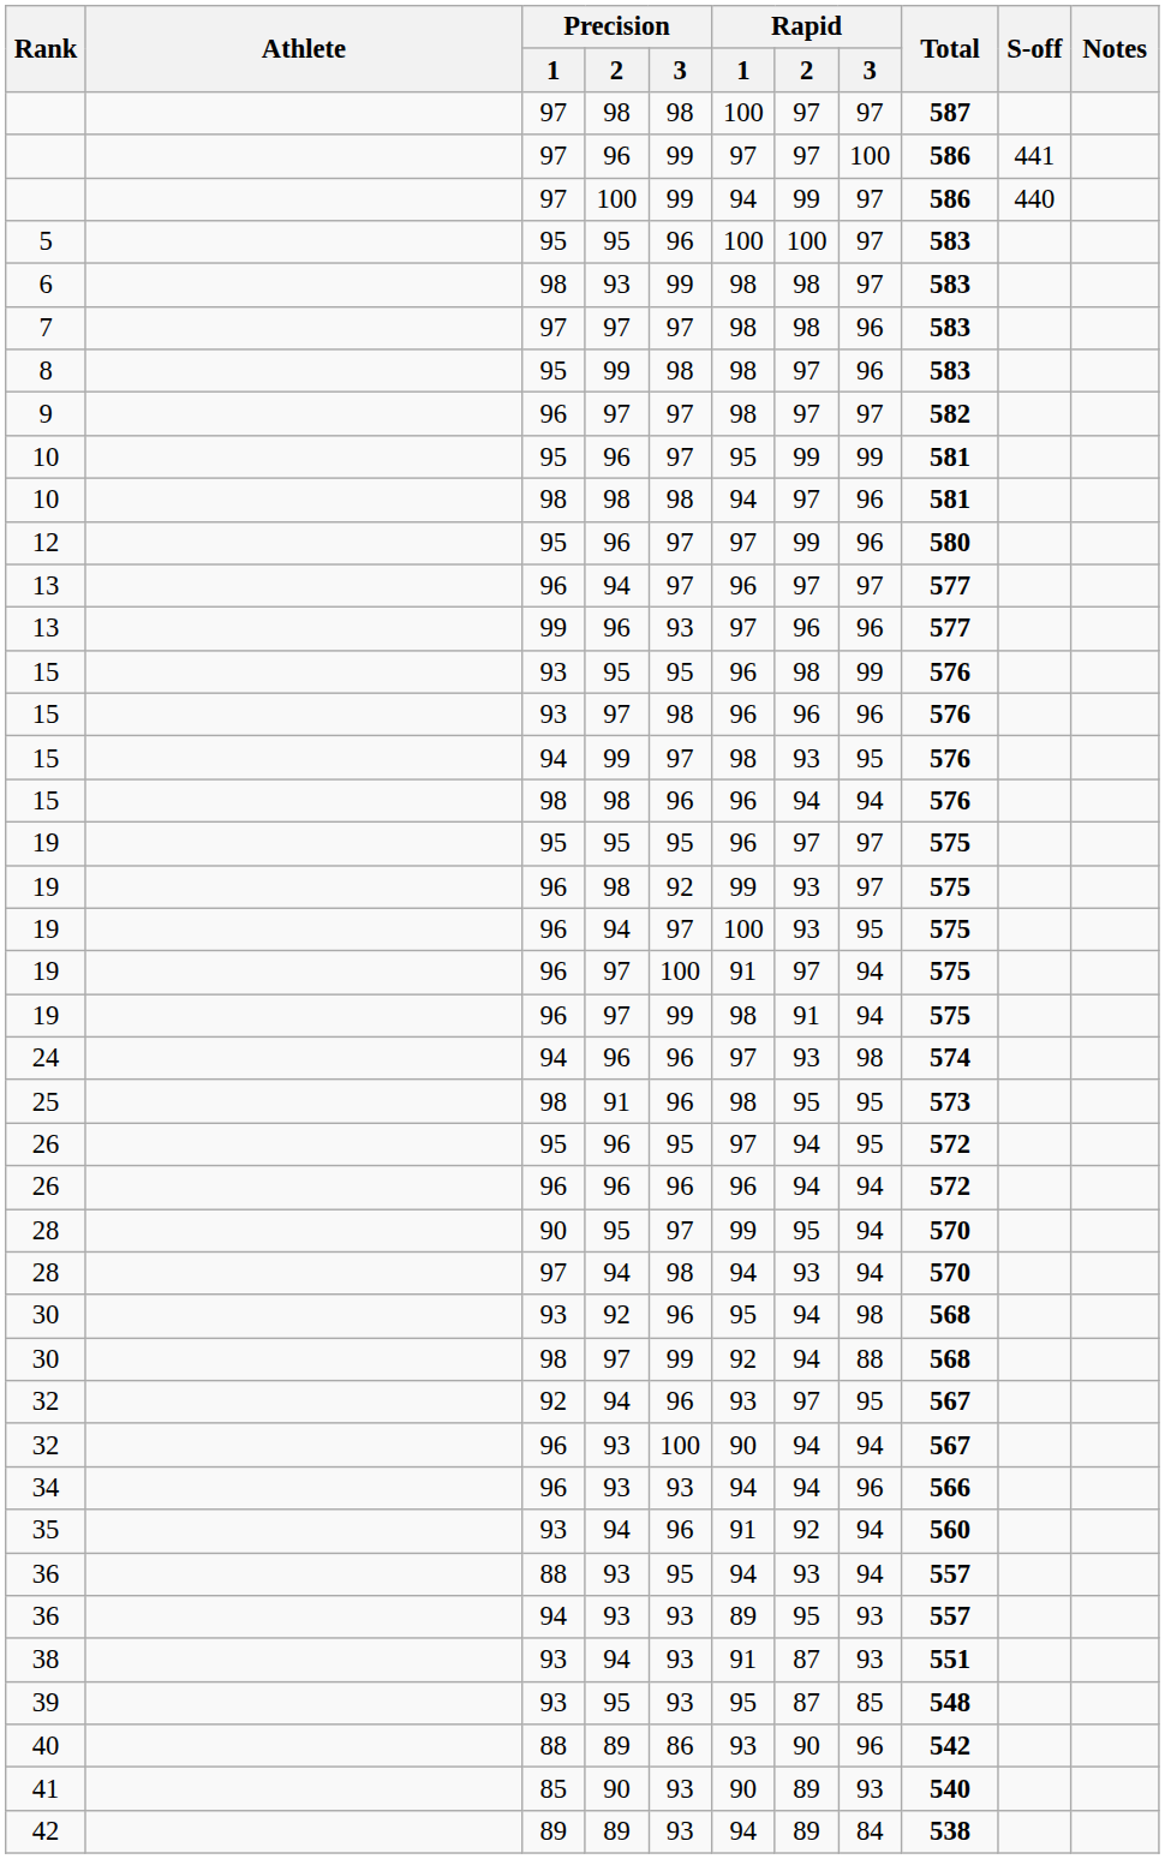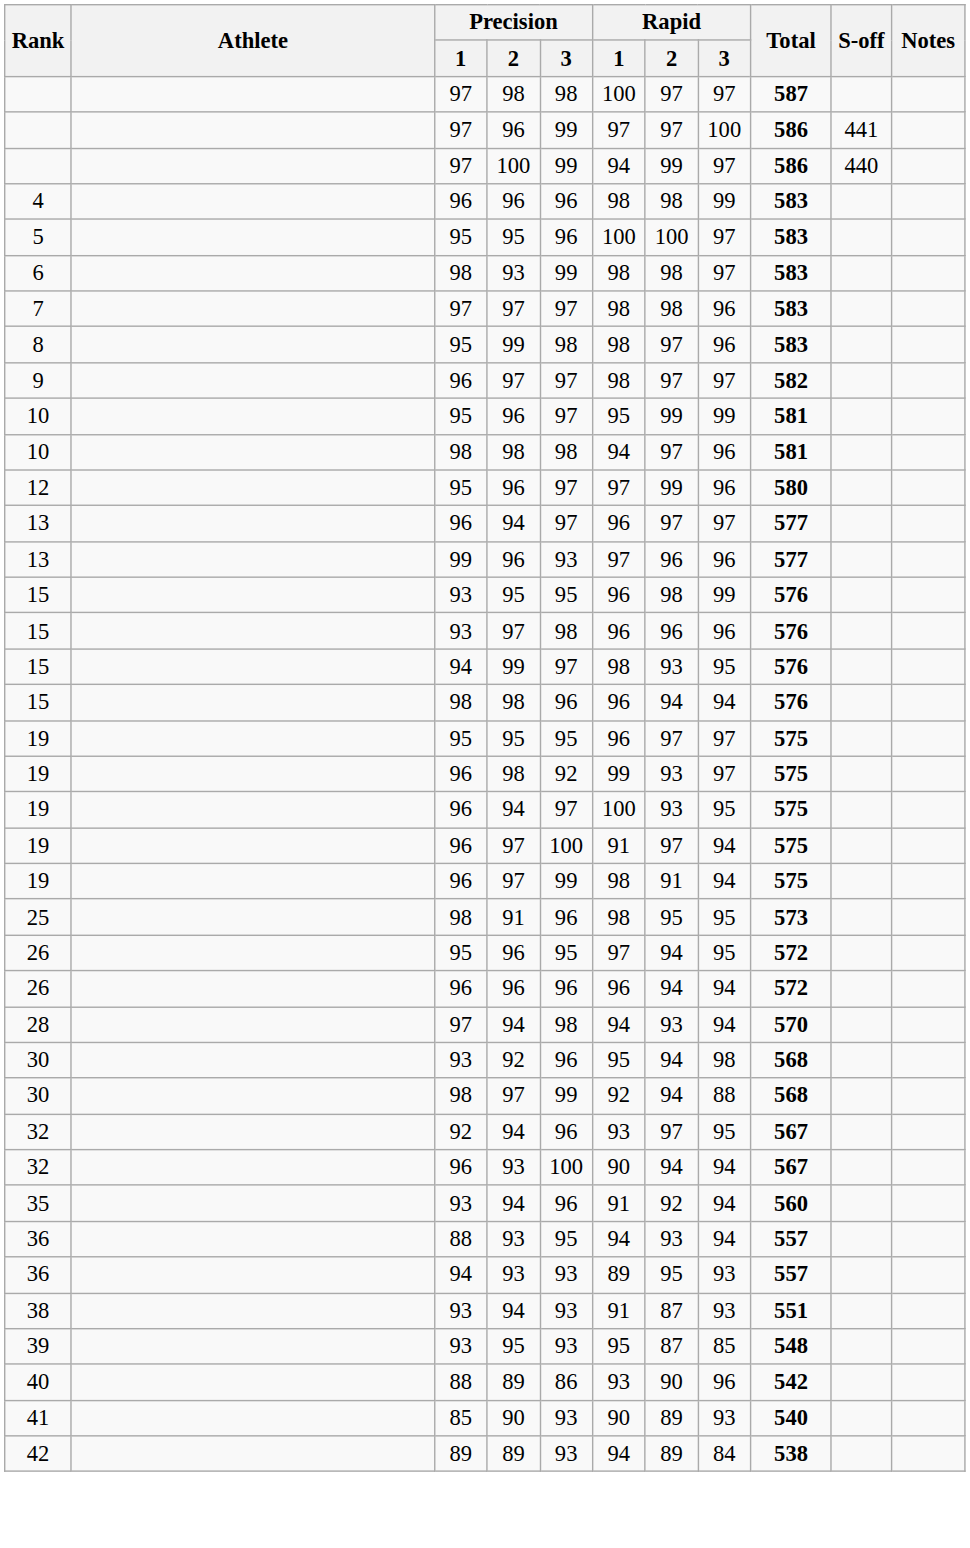 <table class="wikitable" style="text-align:center">
 <tr>
 <th rowspan=2 width=40>Rank</th>
 <th rowspan=2 width=250>Athlete</th>
 <th colspan=3>Precision</th>
 <th colspan=3>Rapid</th>
 <th rowspan=2 width=50>Total</th>
 <th rowspan=2 width=35>S-off</th>
 <th rowspan=2 width=45>Notes</th>
 </tr>
 <tr>
 <th width=30>1</th>
 <th width=30>2</th>
 <th width=30>3</th>
 <th width=30>1</th>
 <th width=30>2</th>
 <th width=30>3</th>
 </tr>
 <tr>
 <td></td>
 <td align=left></td>
 <td>97</td>
 <td>98</td>
 <td>98</td>
 <td>100</td>
 <td>97</td>
 <td>97</td>
 <td><strong>587</strong></td>
 <td></td>
 <td></td>
 </tr>
 <tr>
 <td></td>
 <td align=left></td>
 <td>97</td>
 <td>96</td>
 <td>99</td>
 <td>97</td>
 <td>97</td>
 <td>100</td>
 <td><strong>586</strong></td>
 <td>441</td>
 <td></td>
 </tr>
 <tr>
 <td></td>
 <td align=left></td>
 <td>97</td>
 <td>100</td>
 <td>99</td>
 <td>94</td>
 <td>99</td>
 <td>97</td>
 <td><strong>586</strong></td>
 <td>440</td>
+<td></td>
+</tr>
+<tr>
+<td>4</td>
+<td align=left></td>
+<td>96</td>
+<td>96</td>
+<td>96</td>
+<td>98</td>
+<td>98</td>
+<td>99</td>
+<td><strong>583</strong></td>
+<td></td>
 <td></td>
 </tr>
 <tr>
 <td>5</td>
 <td align=left></td>
 <td>95</td>
 <td>95</td>
 <td>96</td>
 <td>100</td>
 <td>100</td>
 <td>97</td>
 <td><strong>583</strong></td>
 <td></td>
 <td></td>
 </tr>
 <tr>
 <td>6</td>
 <td align=left></td>
 <td>98</td>
 <td>93</td>
 <td>99</td>
 <td>98</td>
 <td>98</td>
 <td>97</td>
 <td><strong>583</strong></td>
 <td></td>
 <td></td>
 </tr>
 <tr>
 <td>7</td>
 <td align=left></td>
 <td>97</td>
 <td>97</td>
 <td>97</td>
 <td>98</td>
 <td>98</td>
 <td>96</td>
 <td><strong>583</strong></td>
 <td></td>
 <td></td>
 </tr>
 <tr>
 <td>8</td>
 <td align=left></td>
 <td>95</td>
 <td>99</td>
 <td>98</td>
 <td>98</td>
 <td>97</td>
 <td>96</td>
 <td><strong>583</strong></td>
 <td></td>
 <td></td>
 </tr>
 <tr>
 <td>9</td>
 <td align=left></td>
 <td>96</td>
 <td>97</td>
 <td>97</td>
 <td>98</td>
 <td>97</td>
 <td>97</td>
 <td><strong>582</strong></td>
 <td></td>
 <td></td>
 </tr>
 <tr>
 <td>10</td>
 <td align=left></td>
 <td>95</td>
 <td>96</td>
 <td>97</td>
 <td>95</td>
 <td>99</td>
 <td>99</td>
 <td><strong>581</strong></td>
 <td></td>
 <td></td>
 </tr>
 <tr>
 <td>10</td>
 <td align=left></td>
 <td>98</td>
 <td>98</td>
 <td>98</td>
 <td>94</td>
 <td>97</td>
 <td>96</td>
 <td><strong>581</strong></td>
 <td></td>
 <td></td>
 </tr>
 <tr>
 <td>12</td>
 <td align=left></td>
 <td>95</td>
 <td>96</td>
 <td>97</td>
 <td>97</td>
 <td>99</td>
 <td>96</td>
 <td><strong>580</strong></td>
 <td></td>
 <td></td>
 </tr>
 <tr>
 <td>13</td>
 <td align=left></td>
 <td>96</td>
 <td>94</td>
 <td>97</td>
 <td>96</td>
 <td>97</td>
 <td>97</td>
 <td><strong>577</strong></td>
 <td></td>
 <td></td>
 </tr>
 <tr>
 <td>13</td>
 <td align=left></td>
 <td>99</td>
 <td>96</td>
 <td>93</td>
 <td>97</td>
 <td>96</td>
 <td>96</td>
 <td><strong>577</strong></td>
 <td></td>
 <td></td>
 </tr>
 <tr>
 <td>15</td>
 <td align=left></td>
 <td>93</td>
 <td>95</td>
 <td>95</td>
 <td>96</td>
 <td>98</td>
 <td>99</td>
 <td><strong>576</strong></td>
 <td></td>
 <td></td>
 </tr>
 <tr>
 <td>15</td>
 <td align=left></td>
 <td>93</td>
 <td>97</td>
 <td>98</td>
 <td>96</td>
 <td>96</td>
 <td>96</td>
 <td><strong>576</strong></td>
 <td></td>
 <td></td>
 </tr>
 <tr>
 <td>15</td>
 <td align=left></td>
 <td>94</td>
 <td>99</td>
 <td>97</td>
 <td>98</td>
 <td>93</td>
 <td>95</td>
 <td><strong>576</strong></td>
 <td></td>
 <td></td>
 </tr>
 <tr>
 <td>15</td>
 <td align=left></td>
 <td>98</td>
 <td>98</td>
 <td>96</td>
 <td>96</td>
 <td>94</td>
 <td>94</td>
 <td><strong>576</strong></td>
 <td></td>
 <td></td>
 </tr>
 <tr>
 <td>19</td>
 <td align=left></td>
 <td>95</td>
 <td>95</td>
 <td>95</td>
 <td>96</td>
 <td>97</td>
 <td>97</td>
 <td><strong>575</strong></td>
 <td></td>
 <td></td>
 </tr>
 <tr>
 <td>19</td>
 <td align=left></td>
 <td>96</td>
 <td>98</td>
 <td>92</td>
 <td>99</td>
 <td>93</td>
 <td>97</td>
 <td><strong>575</strong></td>
 <td></td>
 <td></td>
 </tr>
 <tr>
 <td>19</td>
 <td align=left></td>
 <td>96</td>
 <td>94</td>
 <td>97</td>
 <td>100</td>
 <td>93</td>
 <td>95</td>
 <td><strong>575</strong></td>
 <td></td>
 <td></td>
 </tr>
 <tr>
 <td>19</td>
 <td align=left></td>
 <td>96</td>
 <td>97</td>
 <td>100</td>
 <td>91</td>
 <td>97</td>
 <td>94</td>
 <td><strong>575</strong></td>
 <td></td>
 <td></td>
 </tr>
 <tr>
 <td>19</td>
 <td align=left></td>
 <td>96</td>
 <td>97</td>
 <td>99</td>
 <td>98</td>
 <td>91</td>
 <td>94</td>
 <td><strong>575</strong></td>
 <td></td>
 <td></td>
 </tr>
 <tr>
-<td>24</td>
-<td align=left></td>
-<td>94</td>
-<td>96</td>
-<td>96</td>
-<td>97</td>
-<td>93</td>
-<td>98</td>
-<td><strong>574</strong></td>
-<td></td>
-<td></td>
-</tr>
-<tr>
 <td>25</td>
 <td align=left></td>
 <td>98</td>
 <td>91</td>
 <td>96</td>
 <td>98</td>
 <td>95</td>
 <td>95</td>
 <td><strong>573</strong></td>
 <td></td>
 <td></td>
 </tr>
 <tr>
 <td>26</td>
 <td align=left></td>
 <td>95</td>
 <td>96</td>
 <td>95</td>
 <td>97</td>
 <td>94</td>
 <td>95</td>
 <td><strong>572</strong></td>
 <td></td>
 <td></td>
 </tr>
 <tr>
 <td>26</td>
 <td align=left></td>
 <td>96</td>
 <td>96</td>
 <td>96</td>
 <td>96</td>
 <td>94</td>
 <td>94</td>
 <td><strong>572</strong></td>
-<td></td>
-<td></td>
-</tr>
-<tr>
-<td>28</td>
-<td align=left></td>
-<td>90</td>
-<td>95</td>
-<td>97</td>
-<td>99</td>
-<td>95</td>
-<td>94</td>
-<td><strong>570</strong></td>
 <td></td>
 <td></td>
 </tr>
 <tr>
 <td>28</td>
 <td align=left></td>
 <td>97</td>
 <td>94</td>
 <td>98</td>
 <td>94</td>
 <td>93</td>
 <td>94</td>
 <td><strong>570</strong></td>
 <td></td>
 <td></td>
 </tr>
 <tr>
 <td>30</td>
 <td align=left></td>
 <td>93</td>
 <td>92</td>
 <td>96</td>
 <td>95</td>
 <td>94</td>
 <td>98</td>
 <td><strong>568</strong></td>
 <td></td>
 <td></td>
 </tr>
 <tr>
 <td>30</td>
 <td align=left></td>
 <td>98</td>
 <td>97</td>
 <td>99</td>
 <td>92</td>
 <td>94</td>
 <td>88</td>
 <td><strong>568</strong></td>
 <td></td>
 <td></td>
 </tr>
 <tr>
 <td>32</td>
 <td align=left></td>
 <td>92</td>
 <td>94</td>
 <td>96</td>
 <td>93</td>
 <td>97</td>
 <td>95</td>
 <td><strong>567</strong></td>
 <td></td>
 <td></td>
 </tr>
 <tr>
 <td>32</td>
 <td align=left></td>
 <td>96</td>
 <td>93</td>
 <td>100</td>
 <td>90</td>
 <td>94</td>
 <td>94</td>
 <td><strong>567</strong></td>
-<td></td>
-<td></td>
-</tr>
-<tr>
-<td>34</td>
-<td align=left></td>
-<td>96</td>
-<td>93</td>
-<td>93</td>
-<td>94</td>
-<td>94</td>
-<td>96</td>
-<td><strong>566</strong></td>
 <td></td>
 <td></td>
 </tr>
 <tr>
 <td>35</td>
 <td align=left></td>
 <td>93</td>
 <td>94</td>
 <td>96</td>
 <td>91</td>
 <td>92</td>
 <td>94</td>
 <td><strong>560</strong></td>
 <td></td>
 <td></td>
 </tr>
 <tr>
 <td>36</td>
 <td align=left></td>
 <td>88</td>
 <td>93</td>
 <td>95</td>
 <td>94</td>
 <td>93</td>
 <td>94</td>
 <td><strong>557</strong></td>
 <td></td>
 <td></td>
 </tr>
 <tr>
 <td>36</td>
 <td align=left></td>
 <td>94</td>
 <td>93</td>
 <td>93</td>
 <td>89</td>
 <td>95</td>
 <td>93</td>
 <td><strong>557</strong></td>
 <td></td>
 <td></td>
 </tr>
 <tr>
 <td>38</td>
 <td align=left></td>
 <td>93</td>
 <td>94</td>
 <td>93</td>
 <td>91</td>
 <td>87</td>
 <td>93</td>
 <td><strong>551</strong></td>
 <td></td>
 <td></td>
 </tr>
 <tr>
 <td>39</td>
 <td align=left></td>
 <td>93</td>
 <td>95</td>
 <td>93</td>
 <td>95</td>
 <td>87</td>
 <td>85</td>
 <td><strong>548</strong></td>
 <td></td>
 <td></td>
 </tr>
 <tr>
 <td>40</td>
 <td align=left></td>
 <td>88</td>
 <td>89</td>
 <td>86</td>
 <td>93</td>
 <td>90</td>
 <td>96</td>
 <td><strong>542</strong></td>
 <td></td>
 <td></td>
 </tr>
 <tr>
 <td>41</td>
 <td align=left></td>
 <td>85</td>
 <td>90</td>
 <td>93</td>
 <td>90</td>
 <td>89</td>
 <td>93</td>
 <td><strong>540</strong></td>
 <td></td>
 <td></td>
 </tr>
 <tr>
 <td>42</td>
 <td align=left></td>
 <td>89</td>
 <td>89</td>
 <td>93</td>
 <td>94</td>
 <td>89</td>
 <td>84</td>
 <td><strong>538</strong></td>
 <td></td>
 <td></td>
 </tr>
 </table>
